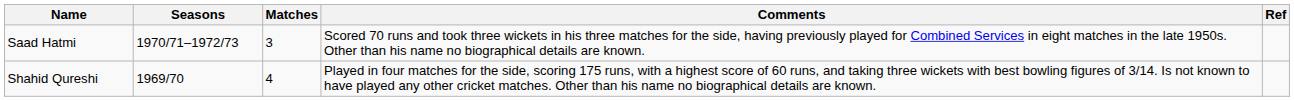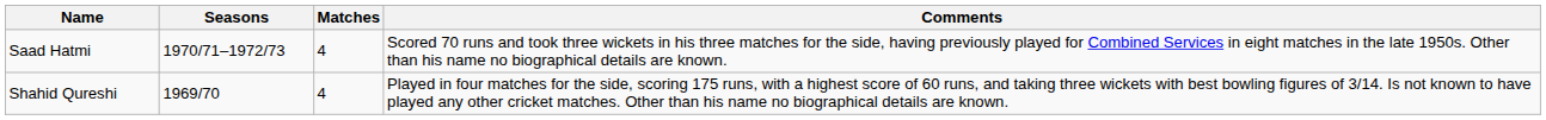 <table class="wikitable">
 <tr>
 <th style="width:150px">Name</th>
 <th style="width:150px">Seasons</th>
 <th>Matches</th>
 <th>Comments</th>
-<th>Ref</th>
 </tr>
 <tr>
 <td>Saad Hatmi</td>
 <td>1970/71–1972/73</td>
-<td>3</td>
+<td>4</td>
 <td>Scored 70 runs and took three wickets in his three matches for the side, having previously played for <a href='#'>Combined Services</a> in eight matches in the late 1950s. Other than his name no biographical details are known.</td>
-<td></td>
 </tr>
 <tr>
 <td>Shahid Qureshi</td>
 <td>1969/70</td>
 <td>4</td>
 <td>Played in four matches for the side, scoring 175 runs, with a highest score of 60 runs, and taking three wickets with best bowling figures of 3/14. Is not known to have played any other cricket matches. Other than his name no biographical details are known.</td>
-<td></td>
 </tr>
 </table>
